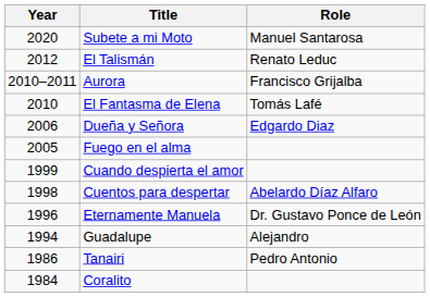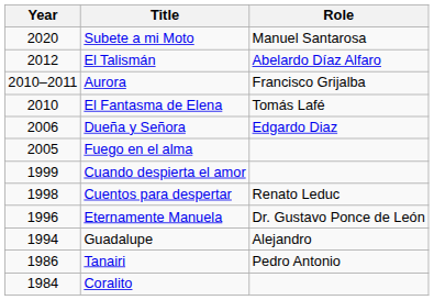 <table class="wikitable">
 <tr>
 <th>Year</th>
 <th>Title</th>
 <th>Role</th>
 </tr>
 <tr>
 <td align=center>2020</td>
 <td><a href='#'>Subete a mi Moto</a></td>
 <td>Manuel Santarosa</td>
 </tr>
 <tr>
 <td align=center>2012</td>
 <td><a href='#'>El Talismán</a></td>
-<td>Renato Leduc</td>
+<td><a href='#'>Abelardo Díaz Alfaro</a></td>
 </tr>
 <tr>
 <td align=center>2010–2011</td>
 <td><a href='#'>Aurora</a></td>
 <td>Francisco Grijalba</td>
 </tr>
 <tr>
 <td align=center>2010</td>
 <td><a href='#'>El Fantasma de Elena</a></td>
 <td>Tomás Lafé</td>
 </tr>
 <tr>
 <td align=center>2006</td>
 <td><a href='#'>Dueña y Señora</a></td>
 <td><a href='#'>Edgardo Diaz</a></td>
 </tr>
 <tr>
 <td align=center>2005</td>
 <td><a href='#'>Fuego en el alma</a></td>
 <td></td>
 </tr>
 <tr>
 <td align=center>1999</td>
 <td><a href='#'>Cuando despierta el amor</a></td>
 <td></td>
 </tr>
 <tr>
 <td align=center>1998</td>
 <td><a href='#'>Cuentos para despertar</a></td>
-<td><a href='#'>Abelardo Díaz Alfaro</a></td>
+<td>Renato Leduc</td>
 </tr>
 <tr>
 <td align=center>1996</td>
 <td><a href='#'>Eternamente Manuela</a></td>
 <td>Dr. Gustavo Ponce de León</td>
 </tr>
 <tr>
 <td align=center>1994</td>
 <td>Guadalupe</td>
 <td>Alejandro</td>
 </tr>
 <tr>
 <td align=center>1986</td>
 <td><a href='#'>Tanairi</a></td>
 <td>Pedro Antonio</td>
 </tr>
 <tr>
 <td align=center>1984</td>
 <td><a href='#'>Coralito</a></td>
 <td></td>
 </tr>
 </table>
